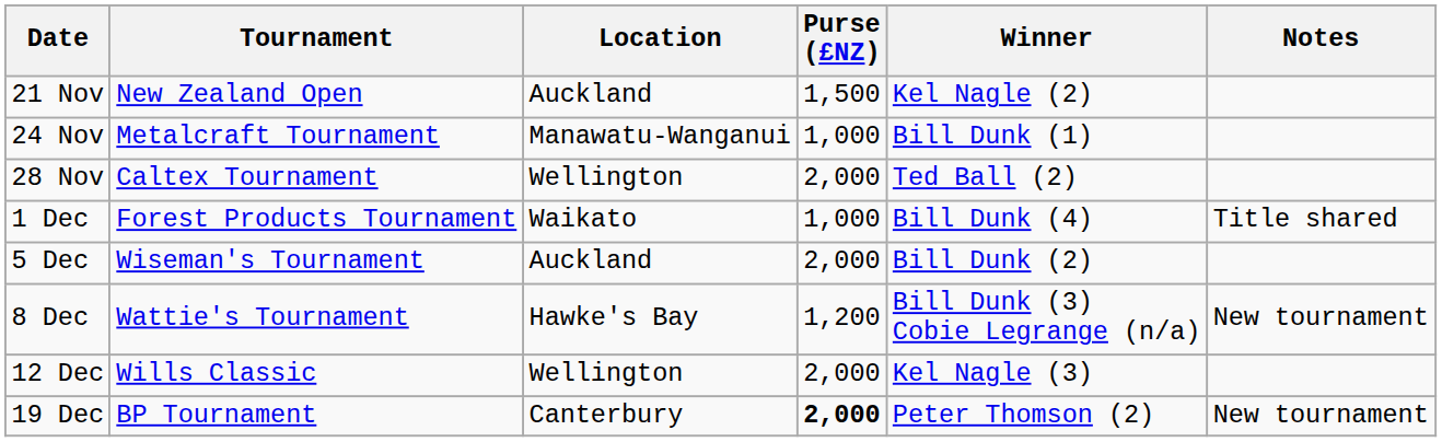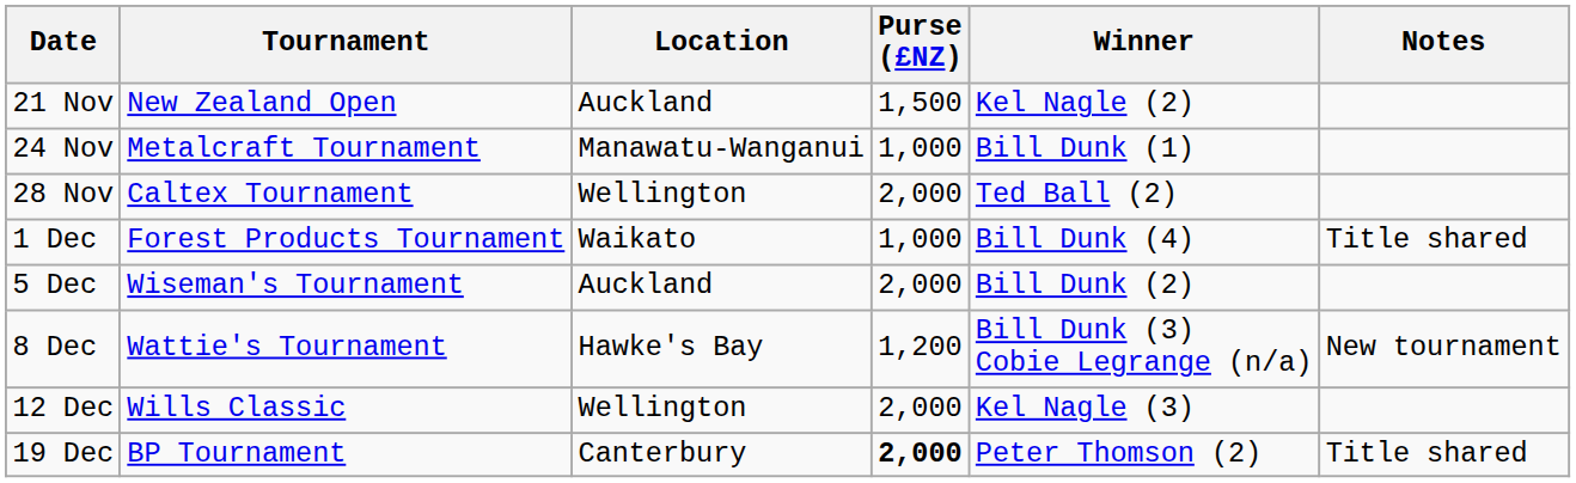 <table class="wikitable" style="font-size:95%">
 <tr>
 <th>Date</th>
 <th>Tournament</th>
 <th>Location</th>
 <th>Purse<br>(<a href='#'>£NZ</a>)</th>
 <th>Winner</th>
 <th>Notes</th>
 </tr>
 <tr>
 <td>21 Nov</td>
 <td><a href='#'>New Zealand Open</a></td>
 <td>Auckland</td>
 <td align=right>1,500</td>
 <td> <a href='#'>Kel Nagle</a> (2)</td>
 <td></td>
 </tr>
 <tr>
 <td>24 Nov</td>
 <td><a href='#'>Metalcraft Tournament</a></td>
 <td>Manawatu-Wanganui</td>
 <td align=right>1,000</td>
 <td> <a href='#'>Bill Dunk</a> (1)</td>
 <td></td>
 </tr>
 <tr>
 <td>28 Nov</td>
 <td><a href='#'>Caltex Tournament</a></td>
 <td>Wellington</td>
 <td align=right>2,000</td>
 <td> <a href='#'>Ted Ball</a> (2)</td>
 <td></td>
 </tr>
 <tr>
 <td>1 Dec</td>
 <td><a href='#'>Forest Products Tournament</a></td>
 <td>Waikato</td>
 <td align=right>1,000</td>
 <td> <a href='#'>Bill Dunk</a> (4)</td>
 <td>Title shared</td>
 </tr>
 <tr>
 <td>5 Dec</td>
 <td><a href='#'>Wiseman's Tournament</a></td>
 <td>Auckland</td>
 <td align=right>2,000</td>
 <td> <a href='#'>Bill Dunk</a> (2)</td>
 <td></td>
 </tr>
 <tr>
 <td>8 Dec</td>
 <td><a href='#'>Wattie's Tournament</a></td>
 <td>Hawke's Bay</td>
 <td align=right>1,200</td>
 <td> <a href='#'>Bill Dunk</a> (3)<br> <a href='#'>Cobie Legrange</a> (n/a)</td>
 <td>New tournament</td>
 </tr>
 <tr>
 <td>12 Dec</td>
 <td><a href='#'>Wills Classic</a></td>
 <td>Wellington</td>
 <td align=right>2,000</td>
 <td> <a href='#'>Kel Nagle</a> (3)</td>
 <td></td>
 </tr>
 <tr>
 <td>19 Dec</td>
 <td><a href='#'>BP Tournament</a></td>
 <td>Canterbury</td>
 <td align=right><strong>2,000</strong></td>
 <td> <a href='#'>Peter Thomson</a> (2)</td>
-<td>New tournament</td>
+<td>Title shared</td>
 </tr>
 </table>
